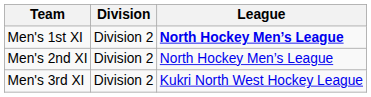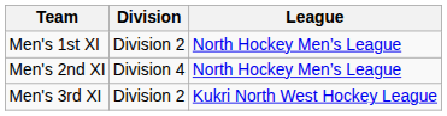 <table class="wikitable" border="1">
 <tr>
 <th><strong>Team</strong></th>
 <th><strong>Division</strong></th>
 <th><strong> League</strong></th>
 </tr>
 <tr>
 <td>Men's 1st XI</td>
 <td>Division 2</td>
-<td><strong><a href='#'>North Hockey Men’s League</a></strong></td>
+<td><a href='#'>North Hockey Men’s League</a></td>
 </tr>
 <tr>
 <td>Men's 2nd XI</td>
-<td>Division 2</td>
+<td>Division 4</td>
 <td><a href='#'>North Hockey Men’s League</a></td>
 </tr>
 <tr>
 <td>Men's 3rd XI</td>
 <td>Division 2</td>
 <td><a href='#'>Kukri North West Hockey League</a></td>
 </tr>
 </table>
